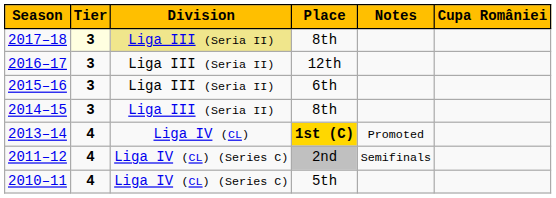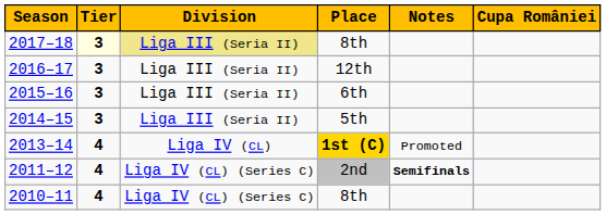 <table class="wikitable" style="text-align:center; font-size:90%">
 <tr>
 <th style="background:#FFBF00;color:#000000;border:1px solid #000000;">Season</th>
 <th style="background:#FFBF00;color:#000000;border:1px solid #000000;">Tier</th>
 <th style="background:#FFBF00;color:#000000;border:1px solid #000000;">Division</th>
 <th style="background:#FFBF00;color:#000000;border:1px solid #000000;">Place</th>
 <th style="background:#FFBF00;color:#000000;border:1px solid #000000;">Notes</th>
 <th style="background:#FFBF00;color:#000000;border:1px solid #000000;">Cupa României</th>
 </tr>
 <tr>
 <td><a href='#'>2017–18</a></td>
 <td style="background: lightyellow;"><strong>3</strong></td>
 <td style="background: khaki;"><a href='#'>Liga III</a> <small>(Seria II)</small></td>
 <td>8th</td>
 <td></td>
 <td></td>
 </tr>
 <tr>
 <td><a href='#'>2016–17</a></td>
 <td><strong>3</strong></td>
 <td>Liga III <small>(Seria II)</small></td>
 <td>12th</td>
 <td></td>
 <td></td>
 </tr>
 <tr>
 <td><a href='#'>2015–16</a></td>
 <td><strong>3</strong></td>
 <td>Liga III <small>(Seria II)</small></td>
 <td>6th</td>
 <td></td>
 <td></td>
 </tr>
 <tr>
 <td><a href='#'>2014–15</a></td>
 <td><strong>3</strong></td>
 <td><a href='#'>Liga III</a> <small>(Seria II)</small></td>
-<td>8th</td>
+<td>5th</td>
 <td></td>
 <td></td>
 </tr>
 <tr>
 <td><a href='#'>2013–14</a></td>
 <td><strong>4</strong></td>
 <td><a href='#'>Liga IV</a> <small>(<a href='#'>CL</a>)</small></td>
 <td align=center bgcolor=gold><strong>1st</strong> <strong>(C)</strong></td>
 <td><small>Promoted</small></td>
 <td></td>
 </tr>
 <tr>
 <td><a href='#'>2011–12</a></td>
 <td><strong>4</strong></td>
 <td><a href='#'>Liga IV</a> <small>(<a href='#'>CL</a>)</small> <small>(Series C)</small></td>
 <td align=center bgcolor=silver>2nd</td>
-<td><small>Semifinals</small></td>
+<td><strong><small>Semifinals</small></strong></td>
 <td></td>
 </tr>
 <tr>
 <td><a href='#'>2010–11</a></td>
 <td><strong>4</strong></td>
 <td><a href='#'>Liga IV</a> <small>(<a href='#'>CL</a>)</small> <small>(Series C)</small></td>
-<td>5th</td>
+<td>8th</td>
 <td></td>
 <td></td>
 </tr>
 </table>
